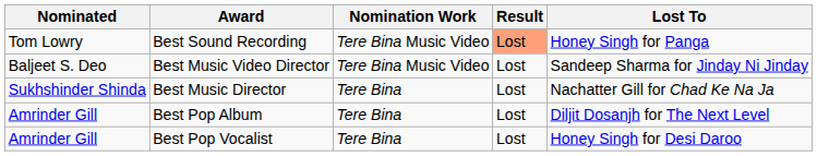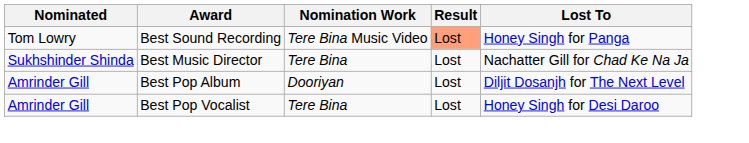 <table class="wikitable">
 <tr>
 <th>Nominated</th>
 <th>Award</th>
 <th>Nomination Work</th>
 <th>Result</th>
 <th>Lost To</th>
 </tr>
 <tr>
 <td>Tom Lowry</td>
 <td>Best Sound Recording</td>
 <td><em>Tere Bina</em> Music Video</td>
 <td style="background: lightsalmon;">Lost</td>
 <td><a href='#'>Honey Singh</a> for <a href='#'>Panga</a></td>
 </tr>
 <tr>
-<td>Baljeet S. Deo</td>
-<td>Best Music Video Director</td>
-<td><em>Tere Bina</em> Music Video</td>
-<td>Lost</td>
-<td>Sandeep Sharma for <a href='#'>Jinday Ni Jinday</a></td>
-</tr>
-<tr>
 <td><a href='#'>Sukhshinder Shinda</a></td>
 <td>Best Music Director</td>
 <td><em>Tere Bina</em></td>
 <td>Lost</td>
 <td>Nachatter Gill for <em>Chad Ke Na Ja</em></td>
 </tr>
 <tr>
 <td><a href='#'>Amrinder Gill</a></td>
 <td>Best Pop Album</td>
-<td><em>Tere Bina</em></td>
+<td><em>Dooriyan</em></td>
 <td>Lost</td>
 <td><a href='#'>Diljit Dosanjh</a> for <a href='#'>The Next Level</a></td>
 </tr>
 <tr>
 <td><a href='#'>Amrinder Gill</a></td>
 <td>Best Pop Vocalist</td>
 <td><em>Tere Bina</em></td>
 <td>Lost</td>
 <td><a href='#'>Honey Singh</a> for <a href='#'>Desi Daroo</a></td>
 </tr>
 </table>
